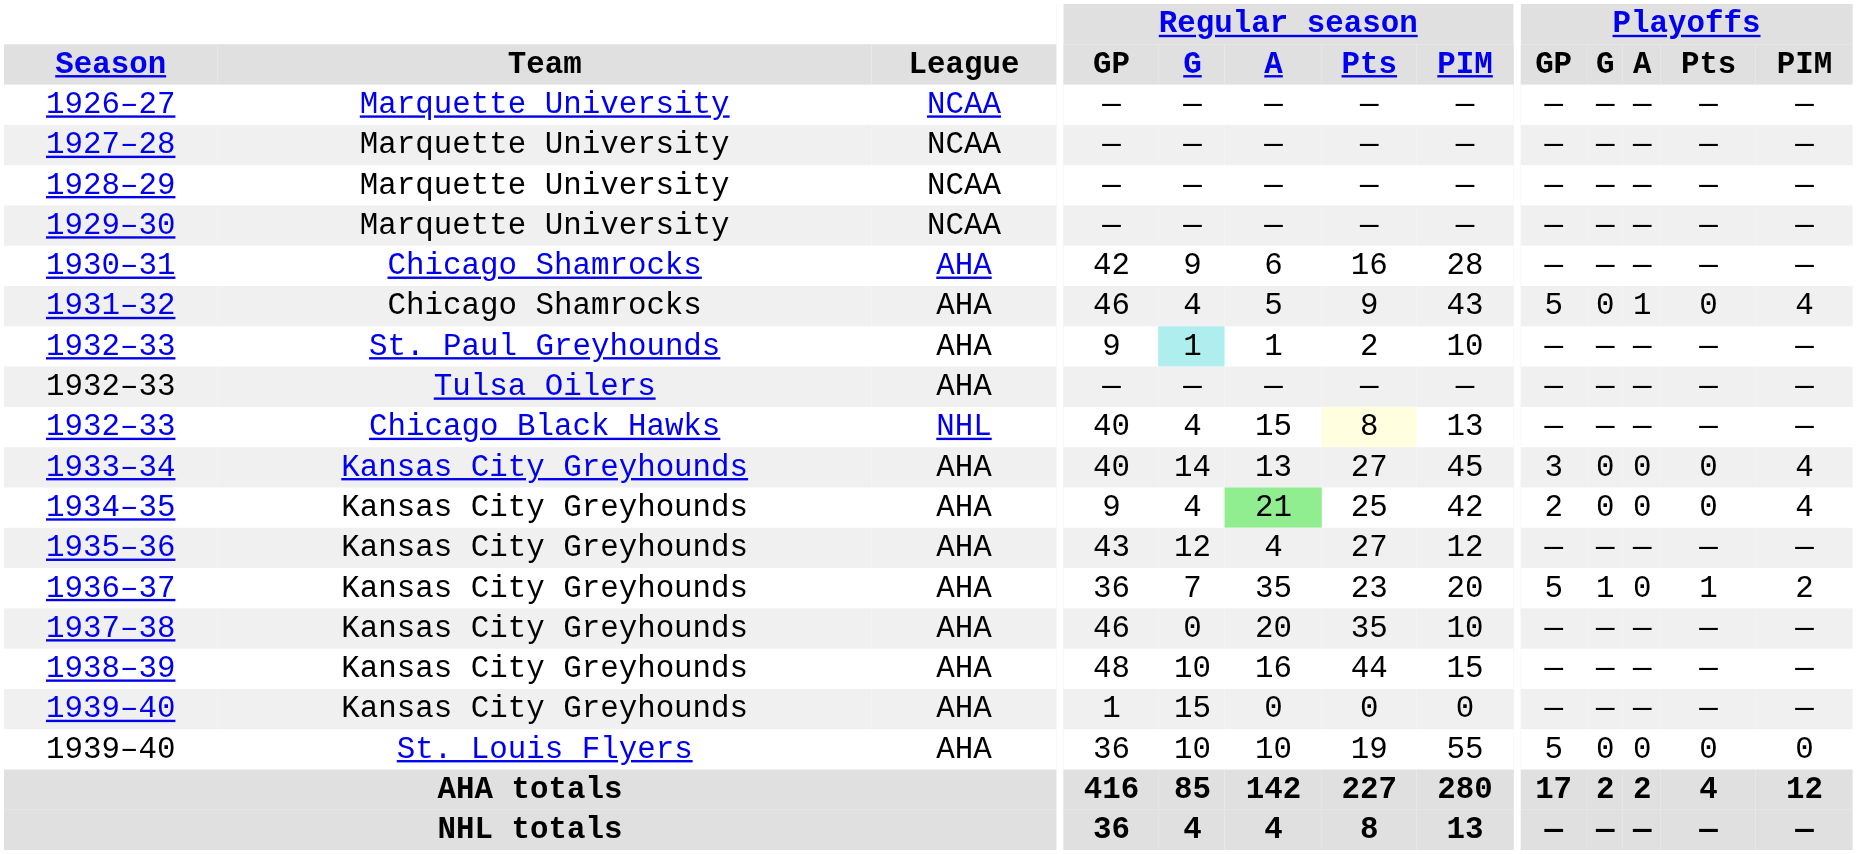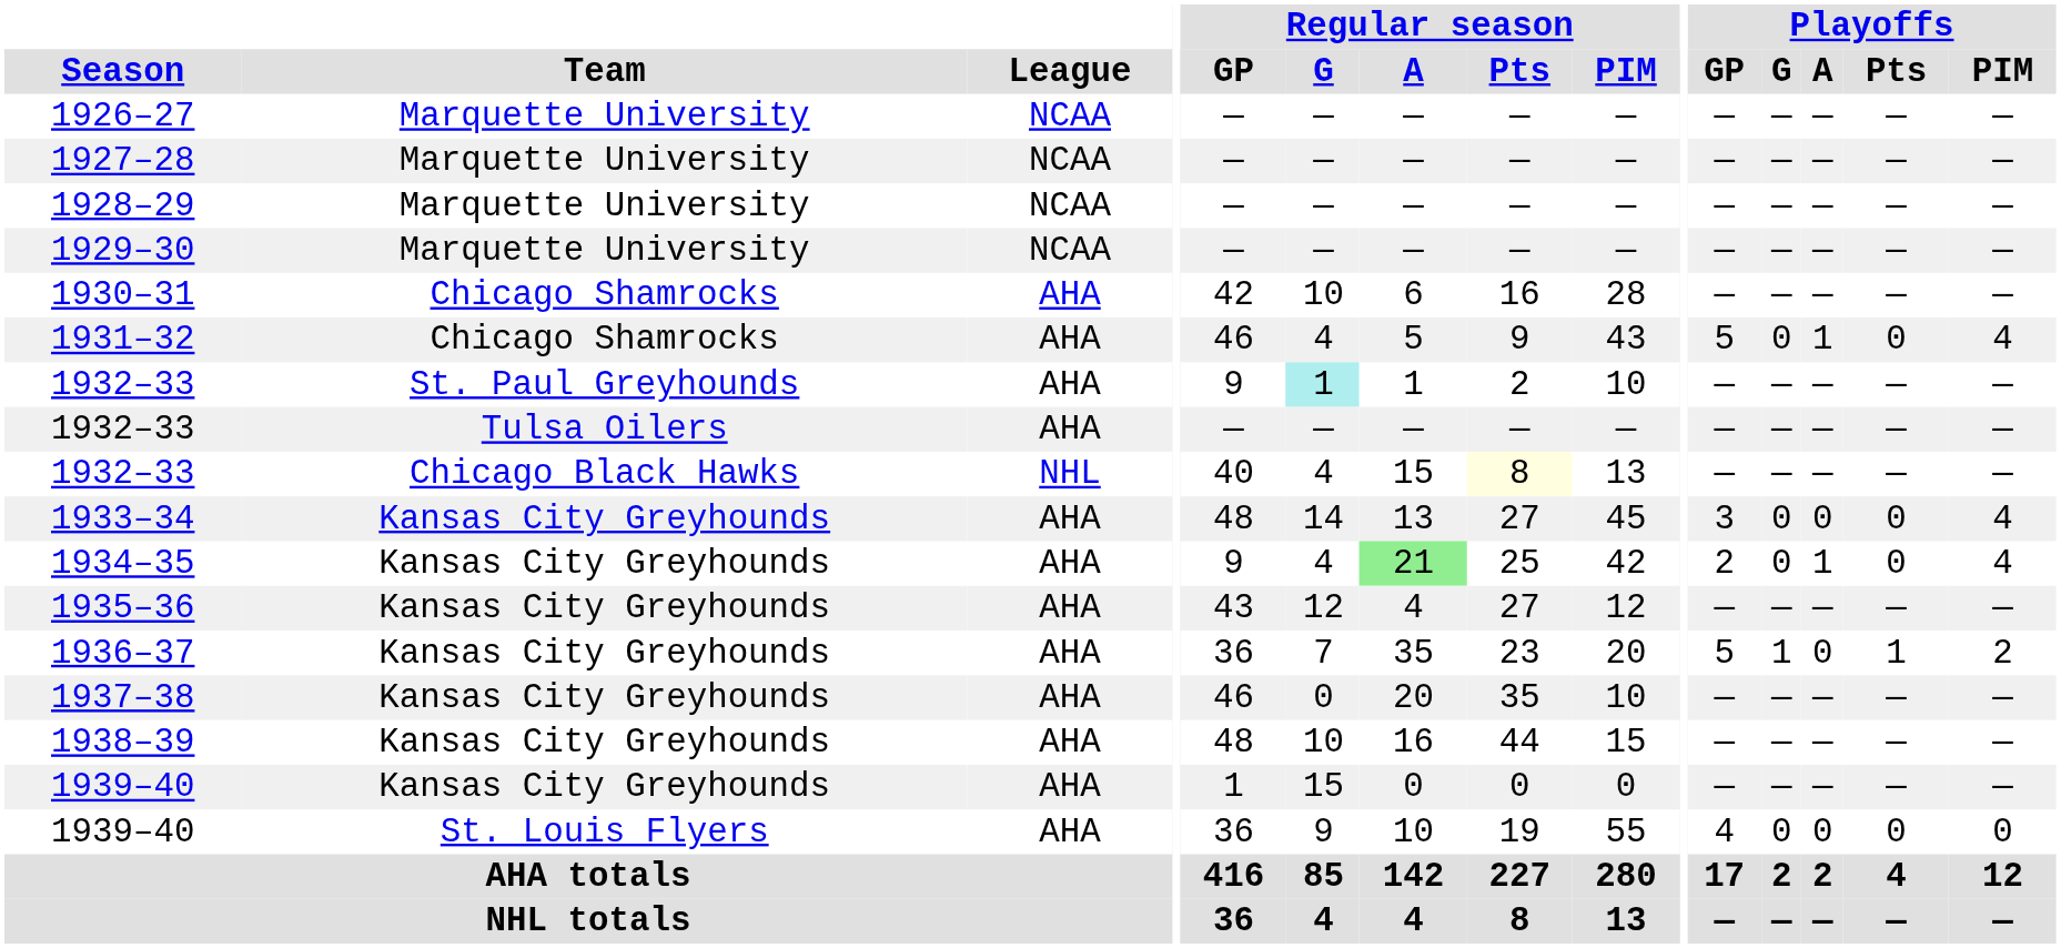 <table border="0" cellpadding="1" cellspacing="0" style="text-align:center; width:60em">
 <tr bgcolor="#e0e0e0">
 <th colspan="3" bgcolor="#ffffff"></th>
 <th rowspan="100" bgcolor="#ffffff"></th>
 <th colspan="5"><a href='#'>Regular season</a></th>
 <th rowspan="100" bgcolor="#ffffff"></th>
 <th colspan="5"><a href='#'>Playoffs</a></th>
 </tr>
 <tr bgcolor="#e0e0e0">
 <th><a href='#'>Season</a></th>
 <th>Team</th>
 <th>League</th>
 <th>GP</th>
 <th><a href='#'>G</a></th>
 <th><a href='#'>A</a></th>
 <th><a href='#'>Pts</a></th>
 <th><a href='#'>PIM</a></th>
 <th>GP</th>
 <th>G</th>
 <th>A</th>
 <th>Pts</th>
 <th>PIM</th>
 </tr>
 <tr>
 <td><a href='#'>1926–27</a></td>
 <td><a href='#'>Marquette University</a></td>
 <td><a href='#'>NCAA</a></td>
 <td>—</td>
 <td>—</td>
 <td>—</td>
 <td>—</td>
 <td>—</td>
 <td>—</td>
 <td>—</td>
 <td>—</td>
 <td>—</td>
 <td>—</td>
 </tr>
 <tr bgcolor="#f0f0f0">
 <td><a href='#'>1927–28</a></td>
 <td>Marquette University</td>
 <td>NCAA</td>
 <td>—</td>
 <td>—</td>
 <td>—</td>
 <td>—</td>
 <td>—</td>
 <td>—</td>
 <td>—</td>
 <td>—</td>
 <td>—</td>
 <td>—</td>
 </tr>
 <tr>
 <td><a href='#'>1928–29</a></td>
 <td>Marquette University</td>
 <td>NCAA</td>
 <td>—</td>
 <td>—</td>
 <td>—</td>
 <td>—</td>
 <td>—</td>
 <td>—</td>
 <td>—</td>
 <td>—</td>
 <td>—</td>
 <td>—</td>
 </tr>
 <tr bgcolor="#f0f0f0">
 <td><a href='#'>1929–30</a></td>
 <td>Marquette University</td>
 <td>NCAA</td>
 <td>—</td>
 <td>—</td>
 <td>—</td>
 <td>—</td>
 <td>—</td>
 <td>—</td>
 <td>—</td>
 <td>—</td>
 <td>—</td>
 <td>—</td>
 </tr>
 <tr>
 <td><a href='#'>1930–31</a></td>
 <td><a href='#'>Chicago Shamrocks</a></td>
 <td><a href='#'>AHA</a></td>
 <td>42</td>
-<td>9</td>
+<td>10</td>
 <td>6</td>
 <td>16</td>
 <td>28</td>
 <td>—</td>
 <td>—</td>
 <td>—</td>
 <td>—</td>
 <td>—</td>
 </tr>
 <tr bgcolor="#f0f0f0">
 <td><a href='#'>1931–32</a></td>
 <td>Chicago Shamrocks</td>
 <td>AHA</td>
 <td>46</td>
 <td>4</td>
 <td>5</td>
 <td>9</td>
 <td>43</td>
 <td>5</td>
 <td>0</td>
 <td>1</td>
 <td>0</td>
 <td>4</td>
 </tr>
 <tr>
 <td><a href='#'>1932–33</a></td>
 <td><a href='#'>St. Paul Greyhounds</a></td>
 <td>AHA</td>
 <td>9</td>
 <td style="background: paleturquoise;">1</td>
 <td>1</td>
 <td>2</td>
 <td>10</td>
 <td>—</td>
 <td>—</td>
 <td>—</td>
 <td>—</td>
 <td>—</td>
 </tr>
 <tr bgcolor="#f0f0f0">
 <td>1932–33</td>
 <td><a href='#'>Tulsa Oilers</a></td>
 <td>AHA</td>
 <td>—</td>
 <td>—</td>
 <td>—</td>
 <td>—</td>
 <td>—</td>
 <td>—</td>
 <td>—</td>
 <td>—</td>
 <td>—</td>
 <td>—</td>
 </tr>
 <tr>
 <td><a href='#'>1932–33</a></td>
 <td><a href='#'>Chicago Black Hawks</a></td>
 <td><a href='#'>NHL</a></td>
 <td>40</td>
 <td>4</td>
 <td>15</td>
 <td style="background: lightyellow;">8</td>
 <td>13</td>
 <td>—</td>
 <td>—</td>
 <td>—</td>
 <td>—</td>
 <td>—</td>
 </tr>
 <tr bgcolor="#f0f0f0">
 <td><a href='#'>1933–34</a></td>
 <td><a href='#'>Kansas City Greyhounds</a></td>
 <td>AHA</td>
-<td>40</td>
+<td>48</td>
 <td>14</td>
 <td>13</td>
 <td>27</td>
 <td>45</td>
 <td>3</td>
 <td>0</td>
 <td>0</td>
 <td>0</td>
 <td>4</td>
 </tr>
 <tr>
 <td><a href='#'>1934–35</a></td>
 <td>Kansas City Greyhounds</td>
 <td>AHA</td>
 <td>9</td>
 <td>4</td>
 <td style="background: lightgreen;">21</td>
 <td>25</td>
 <td>42</td>
 <td>2</td>
 <td>0</td>
-<td>0</td>
+<td>1</td>
 <td>0</td>
 <td>4</td>
 </tr>
 <tr bgcolor="#f0f0f0">
 <td><a href='#'>1935–36</a></td>
 <td>Kansas City Greyhounds</td>
 <td>AHA</td>
 <td>43</td>
 <td>12</td>
 <td>4</td>
 <td>27</td>
 <td>12</td>
 <td>—</td>
 <td>—</td>
 <td>—</td>
 <td>—</td>
 <td>—</td>
 </tr>
 <tr>
 <td><a href='#'>1936–37</a></td>
 <td>Kansas City Greyhounds</td>
 <td>AHA</td>
 <td>36</td>
 <td>7</td>
 <td>35</td>
 <td>23</td>
 <td>20</td>
 <td>5</td>
 <td>1</td>
 <td>0</td>
 <td>1</td>
 <td>2</td>
 </tr>
 <tr bgcolor="#f0f0f0">
 <td><a href='#'>1937–38</a></td>
 <td>Kansas City Greyhounds</td>
 <td>AHA</td>
 <td>46</td>
 <td>0</td>
 <td>20</td>
 <td>35</td>
 <td>10</td>
 <td>—</td>
 <td>—</td>
 <td>—</td>
 <td>—</td>
 <td>—</td>
 </tr>
 <tr>
 <td><a href='#'>1938–39</a></td>
 <td>Kansas City Greyhounds</td>
 <td>AHA</td>
 <td>48</td>
 <td>10</td>
 <td>16</td>
 <td>44</td>
 <td>15</td>
 <td>—</td>
 <td>—</td>
 <td>—</td>
 <td>—</td>
 <td>—</td>
 </tr>
 <tr bgcolor="#f0f0f0">
 <td><a href='#'>1939–40</a></td>
 <td>Kansas City Greyhounds</td>
 <td>AHA</td>
 <td>1</td>
 <td>15</td>
 <td>0</td>
 <td>0</td>
 <td>0</td>
 <td>—</td>
 <td>—</td>
 <td>—</td>
 <td>—</td>
 <td>—</td>
 </tr>
 <tr>
 <td>1939–40</td>
 <td><a href='#'>St. Louis Flyers</a></td>
 <td>AHA</td>
 <td>36</td>
-<td>10</td>
+<td>9</td>
 <td>10</td>
 <td>19</td>
 <td>55</td>
-<td>5</td>
+<td>4</td>
 <td>0</td>
 <td>0</td>
 <td>0</td>
 <td>0</td>
 </tr>
 <tr bgcolor="#e0e0e0">
 <th colspan="3">AHA totals</th>
 <th>416</th>
 <th>85</th>
 <th>142</th>
 <th>227</th>
 <th>280</th>
 <th>17</th>
 <th>2</th>
 <th>2</th>
 <th>4</th>
 <th>12</th>
 </tr>
 <tr bgcolor="#e0e0e0">
 <th colspan="3">NHL totals</th>
 <th>36</th>
 <th>4</th>
 <th>4</th>
 <th>8</th>
 <th>13</th>
 <th>—</th>
 <th>—</th>
 <th>—</th>
 <th>—</th>
 <th>—</th>
 </tr>
 </table>
